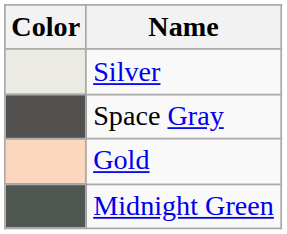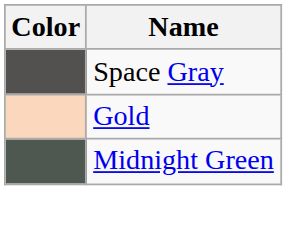 <table class="wikitable">
 <tr>
 <th>Color</th>
 <th>Name      </th>
-</tr>
-<tr>
-<td bgcolor="EBEBE3"></td>
-<td><a href='#'>Silver</a></td>
 </tr>
 <tr>
 <td bgcolor="535150"></td>
 <td>Space <a href='#'>Gray</a></td>
 </tr>
 <tr>
 <td bgcolor="FAD7BD"></td>
 <td><a href='#'>Gold</a></td>
 </tr>
 <tr>
 <td bgcolor="4E5851"></td>
 <td><a href='#'>Midnight Green</a></td>
 </tr>
 </table>
